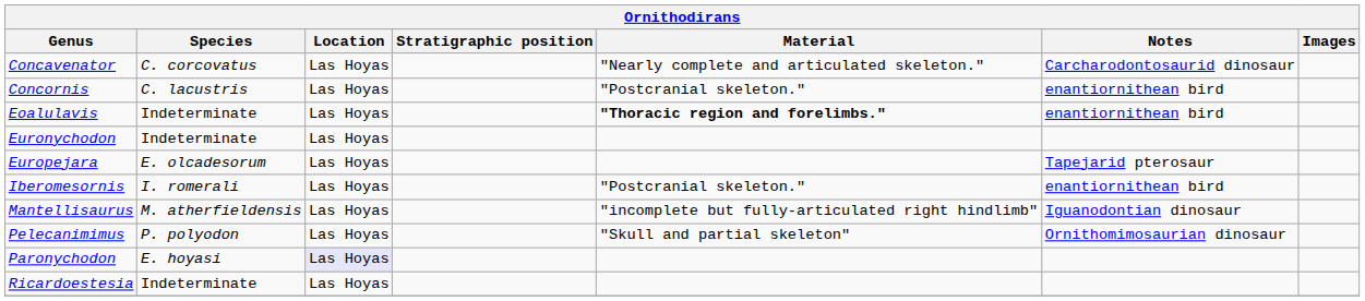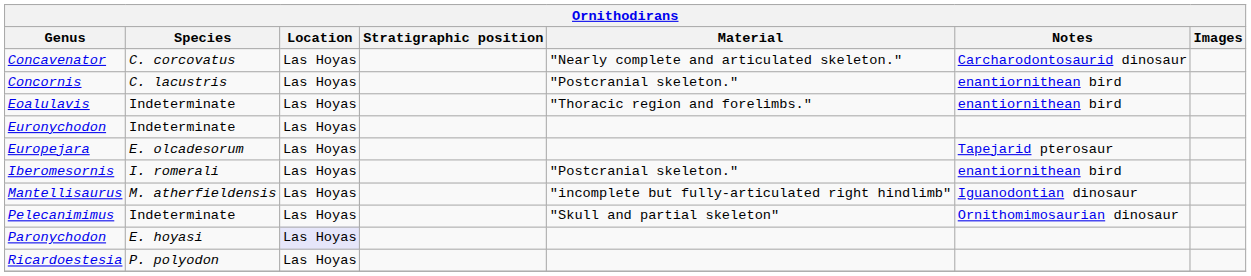 <table class="wikitable" align="center">
 <tr>
 <th colspan="7" align="center"><a href='#'>Ornithodirans</a></th>
 </tr>
 <tr>
 <th>Genus</th>
 <th>Species</th>
 <th>Location</th>
 <th>Stratigraphic position</th>
 <th>Material</th>
 <th>Notes</th>
 <th>Images</th>
 </tr>
 <tr>
 <td><em><a href='#'>Concavenator</a></em></td>
 <td><em>C. corcovatus</em></td>
 <td>Las Hoyas</td>
 <td></td>
 <td>"Nearly complete and articulated skeleton."</td>
 <td><a href='#'>Carcharodontosaurid</a> dinosaur</td>
 <td></td>
 </tr>
 <tr>
 <td><em><a href='#'>Concornis</a></em></td>
 <td><em>C. lacustris</em></td>
 <td>Las Hoyas</td>
 <td></td>
 <td>"Postcranial skeleton."</td>
 <td><a href='#'>enantiornithean</a> bird</td>
 <td></td>
 </tr>
 <tr>
 <td><em><a href='#'>Eoalulavis</a></em></td>
 <td>Indeterminate</td>
 <td>Las Hoyas</td>
 <td></td>
-<td><strong>"Thoracic region and forelimbs."</strong></td>
+<td>"Thoracic region and forelimbs."</td>
 <td><a href='#'>enantiornithean</a> bird</td>
 </tr>
 <tr>
 <td><em><a href='#'>Euronychodon</a></em></td>
 <td>Indeterminate</td>
 <td>Las Hoyas</td>
 <td></td>
 <td></td>
 <td></td>
 <td></td>
 </tr>
 <tr>
 <td><em><a href='#'>Europejara</a></em></td>
 <td><em>E. olcadesorum</em></td>
 <td>Las Hoyas</td>
 <td></td>
 <td></td>
 <td><a href='#'>Tapejarid</a> pterosaur</td>
 <td></td>
 </tr>
 <tr>
 <td><em><a href='#'>Iberomesornis</a></em></td>
 <td><em>I. romerali</em></td>
 <td>Las Hoyas</td>
 <td></td>
 <td>"Postcranial skeleton."</td>
 <td><a href='#'>enantiornithean</a> bird</td>
 <td></td>
 </tr>
 <tr>
 <td><em><a href='#'>Mantellisaurus</a></em></td>
 <td><em>M. atherfieldensis</em></td>
 <td>Las Hoyas</td>
 <td></td>
 <td>"incomplete but fully-articulated right hindlimb"</td>
 <td><a href='#'>Iguanodontian</a> dinosaur</td>
 <td></td>
 </tr>
 <tr>
 <td><em><a href='#'>Pelecanimimus</a></em></td>
-<td><em>P. polyodon</em></td>
+<td>Indeterminate</td>
 <td>Las Hoyas</td>
 <td></td>
 <td>"Skull and partial skeleton"</td>
 <td><a href='#'>Ornithomimosaurian</a> dinosaur</td>
 <td></td>
 </tr>
 <tr>
 <td><em><a href='#'>Paronychodon</a></em></td>
 <td><em>E. hoyasi</em></td>
 <td style="background: lavender;">Las Hoyas</td>
 <td></td>
 <td></td>
 <td></td>
 <td></td>
 </tr>
 <tr>
 <td><em><a href='#'>Ricardoestesia</a></em></td>
-<td>Indeterminate</td>
+<td><em>P. polyodon</em></td>
 <td>Las Hoyas</td>
 <td></td>
 <td></td>
 <td></td>
 <td></td>
 </tr>
 <tr>
 </tr>
 </table>
